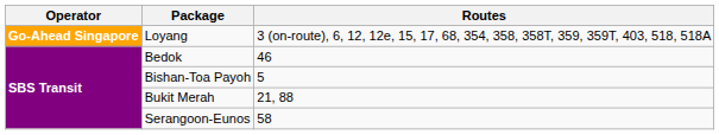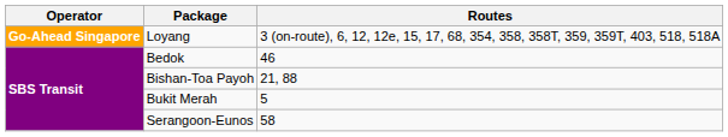 <table class="wikitable" style="font-size:85%; text-align: left">
 <tr>
 <th>Operator</th>
 <th>Package</th>
 <th>Routes</th>
 </tr>
 <tr>
 <td style="background-color:#FFA500; color: white"><strong>Go-Ahead Singapore</strong></td>
 <td>Loyang</td>
 <td>3 (on-route), 6, 12, 12e, 15, 17, 68, 354, 358, 358T, 359, 359T, 403, 518, 518A</td>
 </tr>
 <tr>
 <td rowspan=4 style="background-color:#800080; color: white"><strong>SBS Transit</strong></td>
 <td>Bedok</td>
 <td>46</td>
 </tr>
 <tr>
 <td>Bishan-Toa Payoh</td>
-<td>5</td>
+<td>21, 88</td>
 </tr>
 <tr>
 <td>Bukit Merah</td>
-<td>21, 88</td>
+<td>5</td>
 </tr>
 <tr>
 <td>Serangoon-Eunos</td>
 <td>58</td>
 </tr>
 </table>
